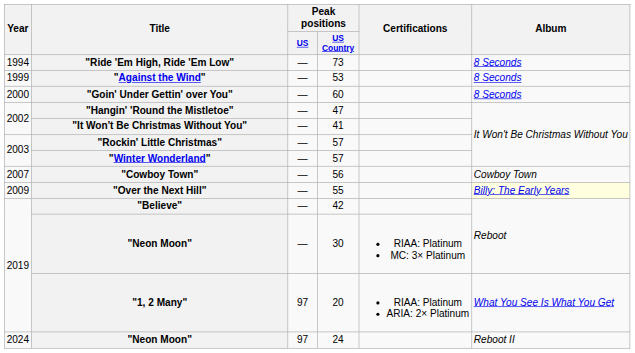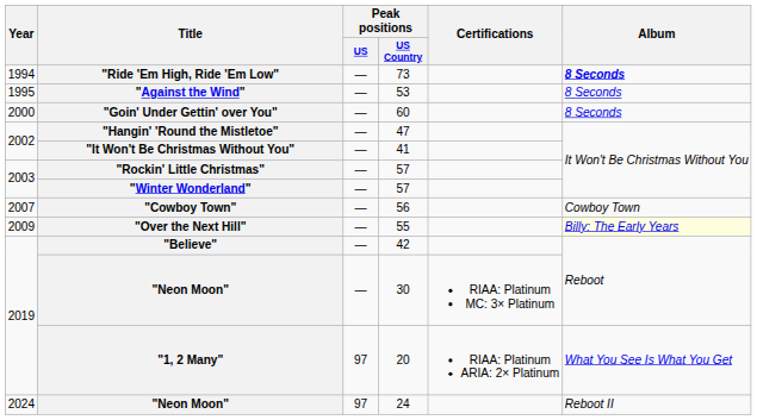 <table class="wikitable plainrowheaders" style="text-align:center;">
 <tr>
 <th scope="col" rowspan="2">Year</th>
 <th scope="col" rowspan="2" style="width:25em;">Title</th>
 <th scope="col" colspan="2">Peak<br>positions</th>
 <th scope="col" rowspan="2">Certifications</th>
 <th scope="col" rowspan="2">Album</th>
 </tr>
 <tr style="font-size:smaller;">
 <th scope="col" width="40"><a href='#'>US</a><br></th>
 <th scope="col" width="60"><a href='#'>US Country</a><br></th>
 </tr>
 <tr>
 <td>1994</td>
 <th scope="row">"Ride 'Em High, Ride 'Em Low"</th>
 <td>—</td>
 <td>73</td>
 <td></td>
-<td align="left"><em><a href='#'>8 Seconds</a></em> </td>
+<td align="left"><strong><em><a href='#'>8 Seconds</a></em> </strong></td>
 </tr>
 <tr>
-<td>1999</td>
+<td>1995</td>
 <th scope="row">"<a href='#'>Against the Wind</a>"</th>
 <td>—</td>
 <td>53</td>
 <td></td>
 <td align="left"><em><a href='#'>8 Seconds</a></em> </td>
 </tr>
 <tr>
 <td>2000</td>
 <th scope="row">"Goin' Under Gettin' over You"</th>
 <td>—</td>
 <td>60</td>
 <td></td>
 <td align="left"><em><a href='#'>8 Seconds</a></em> </td>
 </tr>
 <tr>
 <td rowspan="2">2002</td>
 <th scope="row">"Hangin' 'Round the Mistletoe"</th>
 <td>—</td>
 <td>47</td>
 <td></td>
 <td align="left" rowspan="4"><em>It Won't Be Christmas Without You</em></td>
 </tr>
 <tr>
 <th scope="row">"It Won't Be Christmas Without You"</th>
 <td>—</td>
 <td>41</td>
 <td></td>
 </tr>
 <tr>
 <td rowspan="2">2003</td>
 <th scope="row">"Rockin' Little Christmas"</th>
 <td>—</td>
 <td>57</td>
 <td></td>
 </tr>
 <tr>
 <th scope="row">"<a href='#'>Winter Wonderland</a>"</th>
 <td>—</td>
 <td>57</td>
 <td></td>
 </tr>
 <tr>
 <td>2007</td>
 <th scope="row">"Cowboy Town"</th>
 <td>—</td>
 <td>56</td>
 <td></td>
 <td align="left"><em>Cowboy Town</em></td>
 </tr>
 <tr>
 <td>2009</td>
 <th scope="row">"Over the Next Hill" </th>
 <td>—</td>
 <td>55</td>
 <td></td>
 <td align="left" style="background: lightyellow;"><em><a href='#'>Billy: The Early Years</a></em> </td>
 </tr>
 <tr>
 <td rowspan="3">2019</td>
 <th scope="row">"Believe" </th>
 <td>—</td>
 <td>42</td>
 <td></td>
 <td rowspan="2" align="left"><em>Reboot</em></td>
 </tr>
 <tr>
 <th scope="row">"Neon Moon" </th>
 <td>—</td>
 <td>30</td>
 <td><br><ul><li>RIAA: Platinum</li><li>MC: 3× Platinum</li></ul></td>
 </tr>
 <tr>
 <th scope="row">"1, 2 Many" </th>
 <td>97</td>
 <td>20</td>
 <td><br><ul><li>RIAA: Platinum</li><li>ARIA: 2× Platinum</li></ul></td>
 <td align="left"><em><a href='#'>What You See Is What You Get</a></em></td>
 </tr>
 <tr>
 <td>2024</td>
 <th scope="row">"Neon Moon" </th>
 <td>97</td>
 <td>24</td>
 <td></td>
 <td align="left"><em>Reboot II</em></td>
 </tr>
 </table>
